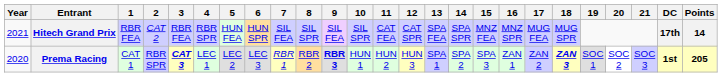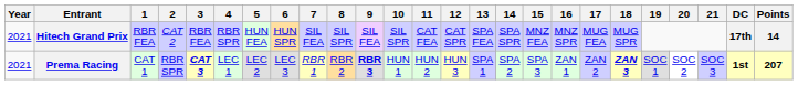 <table class="wikitable" style="text-align:center; font-size:85%">
 <tr>
 <th>Year</th>
 <th>Entrant</th>
 <th>1</th>
 <th>2</th>
 <th>3</th>
 <th>4</th>
 <th>5</th>
 <th>6</th>
 <th>7</th>
 <th>8</th>
 <th>9</th>
 <th>10</th>
 <th>11</th>
 <th>12</th>
 <th>13</th>
 <th>14</th>
 <th>15</th>
 <th>16</th>
 <th>17</th>
 <th>18</th>
 <th>19</th>
 <th>20</th>
 <th>21</th>
 <th>DC</th>
 <th>Points</th>
 </tr>
 <tr>
 <td><a href='#'>2021</a></td>
 <th nowrap><a href='#'>Hitech Grand Prix</a></th>
 <td style="background:#CFCFFF;"><a href='#'>RBR<br>FEA</a><br></td>
 <td style="background:#CFCFFF;"><em><a href='#'>CAT<br>2</a></em><br></td>
 <td style="background:#CFCFFF;"><a href='#'>RBR<br>FEA</a><br></td>
 <td style="background:#CFCFFF;"><a href='#'>RBR<br>SPR</a><br> </td>
 <td style="background:#DFFFDF;"><a href='#'>HUN<br>FEA</a><br> </td>
 <td style="background:#FFDF9F;"><a href='#'>HUN<br>SPR</a><br> </td>
 <td style="background:#CFCFFF;"><a href='#'>SIL<br>FEA</a><br> </td>
 <td style="background:#CFCFFF;"><a href='#'>SIL<br>SPR</a><br> </td>
 <td style="background:#EFCFFF;"><a href='#'>SIL<br>FEA</a><br> </td>
 <td style="background:#CFCFFF;"><a href='#'>SIL<br>SPR</a><br> </td>
 <td style="background:#CFCFFF;"><a href='#'>CAT<br>FEA</a><br> </td>
 <td style="background:#CFCFFF;"><a href='#'>CAT<br>SPR</a><br> </td>
 <td style="background:#CFCFFF;"><a href='#'>SPA<br>FEA</a><br> </td>
 <td style="background:#CFCFFF;"><a href='#'>SPA<br>SPR</a><br> </td>
 <td style="background:#CFCFFF;"><a href='#'>MNZ<br>FEA</a><br></td>
 <td style="background:#CFCFFF;"><a href='#'>MNZ<br>SPR</a><br> </td>
 <td style="background:#CFCFFF;"><a href='#'>MUG<br>FEA</a><br> </td>
 <td style="background:#CFCFFF;"><a href='#'>MUG<br>SPR</a><br> </td>
 <td colspan=3></td>
 <th>17th</th>
 <th>14</th>
 </tr>
 <tr>
-<td><a href='#'>2020</a></td>
+<td><a href='#'>2021</a></td>
 <th nowrap><a href='#'>Prema Racing</a></th>
 <td style="background:#DFFFDF;"><a href='#'>CAT<br>1</a><br></td>
 <td style="background:#CFCFFF;"><a href='#'>RBR<br>SPR</a><br></td>
 <td style="background:#FFFFBF;"><strong><em><a href='#'>CAT<br>3</a></em></strong><br></td>
 <td style="background:#DFFFDF;"><a href='#'>LEC<br>1</a><br></td>
 <td style="background:#DFDFDF;"><a href='#'>LEC<br>2</a><br></td>
 <td style="background:#DFDFDF;"><a href='#'>LEC<br>3</a><br></td>
 <td style="background:#FFFFBF;"><em><a href='#'>RBR<br>1</a></em><br></td>
 <td style="background:#FFDF9F;"><a href='#'>RBR<br>2</a><br></td>
 <td style="background:#DFDFDF;"><strong><a href='#'>RBR<br>3</a></strong><br></td>
 <td style="background:#DFFFDF;"><a href='#'>HUN<br>1</a><br></td>
 <td style="background:#DFFFDF;"><a href='#'>HUN<br>2</a><br></td>
 <td style="background:#FFFFBF;"><a href='#'>HUN<br>3</a><br></td>
 <td style="background:#CFCFFF;"><a href='#'>SPA<br>1</a><br></td>
 <td style="background:#DFFFDF;"><a href='#'>SPA<br>2</a><br></td>
 <td style="background:#DFFFDF;"><a href='#'>SPA<br>3</a><br></td>
 <td style="background:#DFFFDF;"><a href='#'>ZAN<br>1</a><br></td>
 <td style="background:#CFCFFF;"><a href='#'>ZAN<br>2</a><br></td>
 <td style="background:#FFFFBF;"><strong><em><a href='#'>ZAN<br>3</a></em></strong><br></td>
 <td style="background:#DFDFDF;"><a href='#'>SOC<br>1</a><br></td>
 <td style="background:#FFFFFF;"><a href='#'>SOC<br>2</a><br></td>
 <td style="background:#CFCFFF;"><a href='#'>SOC<br>3</a><br></td>
 <th style="background:#FFFFBF;">1st</th>
-<th style="background:#FFFFBF;">205</th>
+<th style="background:#FFFFBF;">207</th>
 </tr>
 </table>
